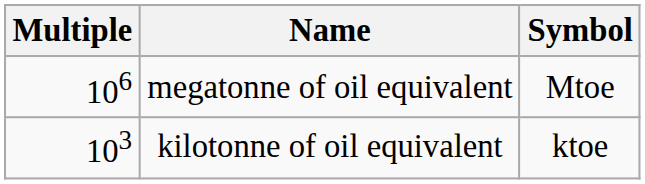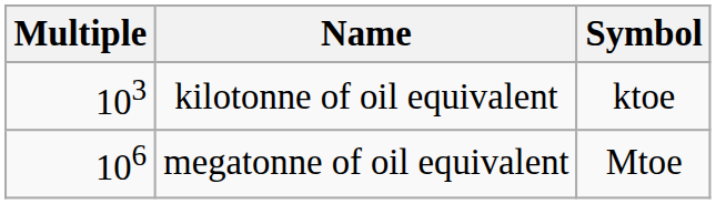 <table class="wikitable" style="text-align:center">
 <tr>
 <th>Multiple</th>
 <th>Name</th>
 <th>Symbol</th>
 </tr>
 <tr>
+<td style="text-align:right">10<sup>3</sup></td>
+<td>kilotonne of oil equivalent</td>
+<td>ktoe</td>
+</tr>
+<tr>
 <td style="text-align:right">10<sup>6</sup></td>
 <td>megatonne of oil equivalent</td>
 <td>Mtoe</td>
 </tr>
-<tr>
-<td style="text-align:right">10<sup>3</sup></td>
-<td>kilotonne of oil equivalent</td>
-<td>ktoe</td>
-</tr>
 </table>
